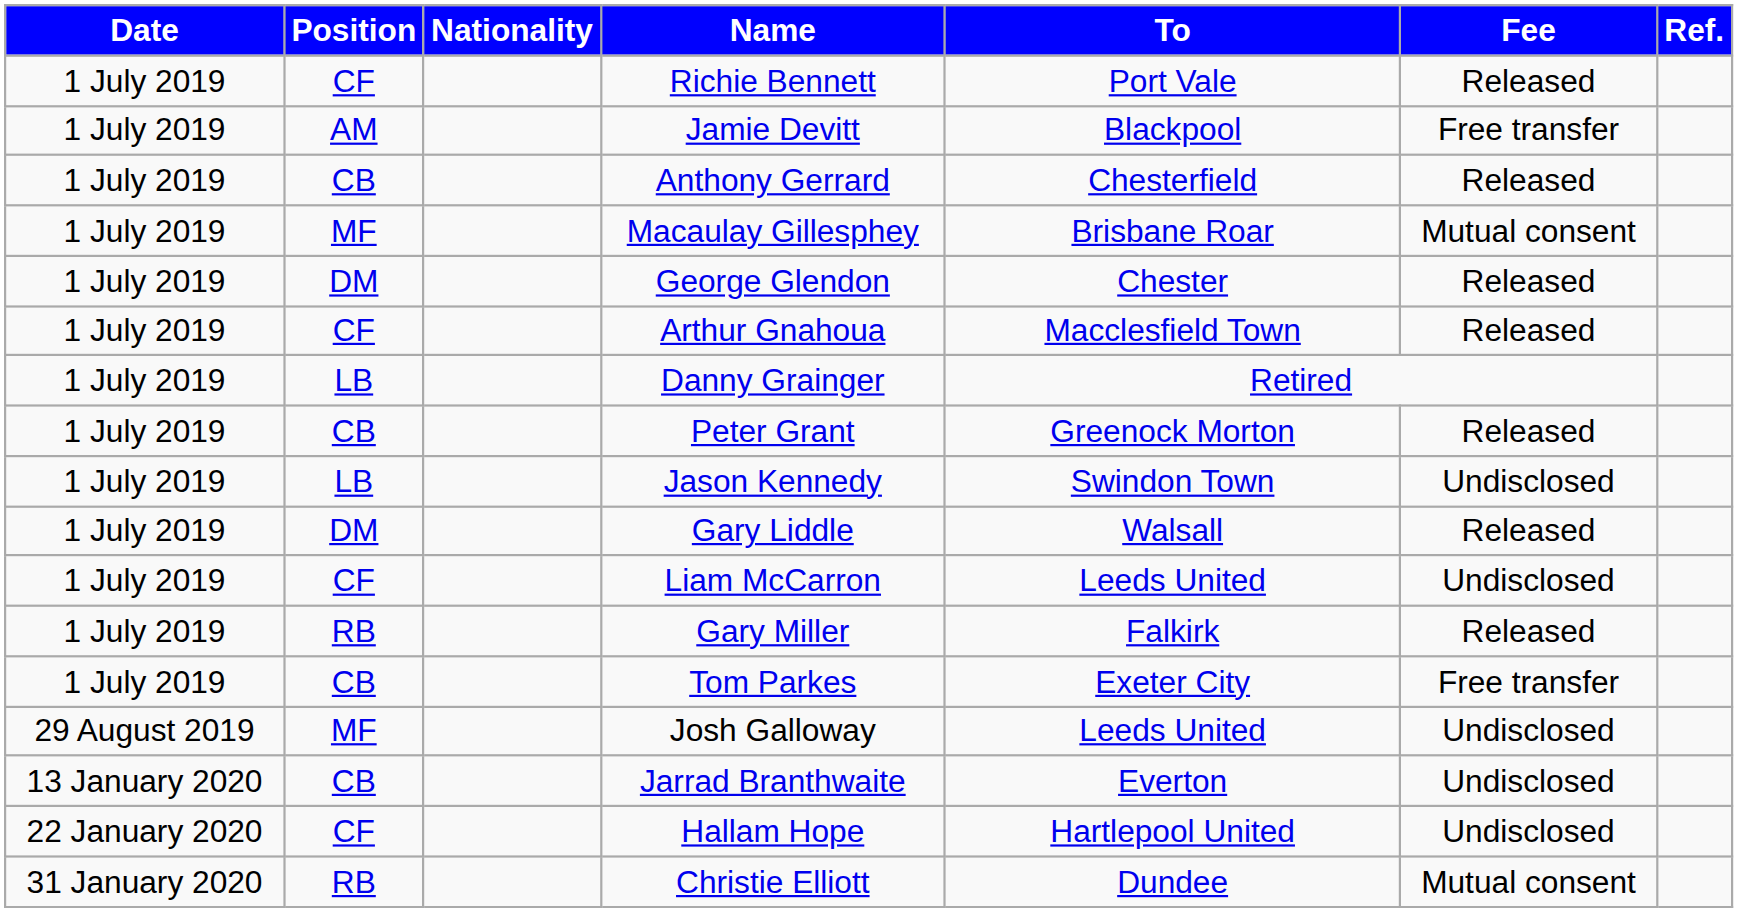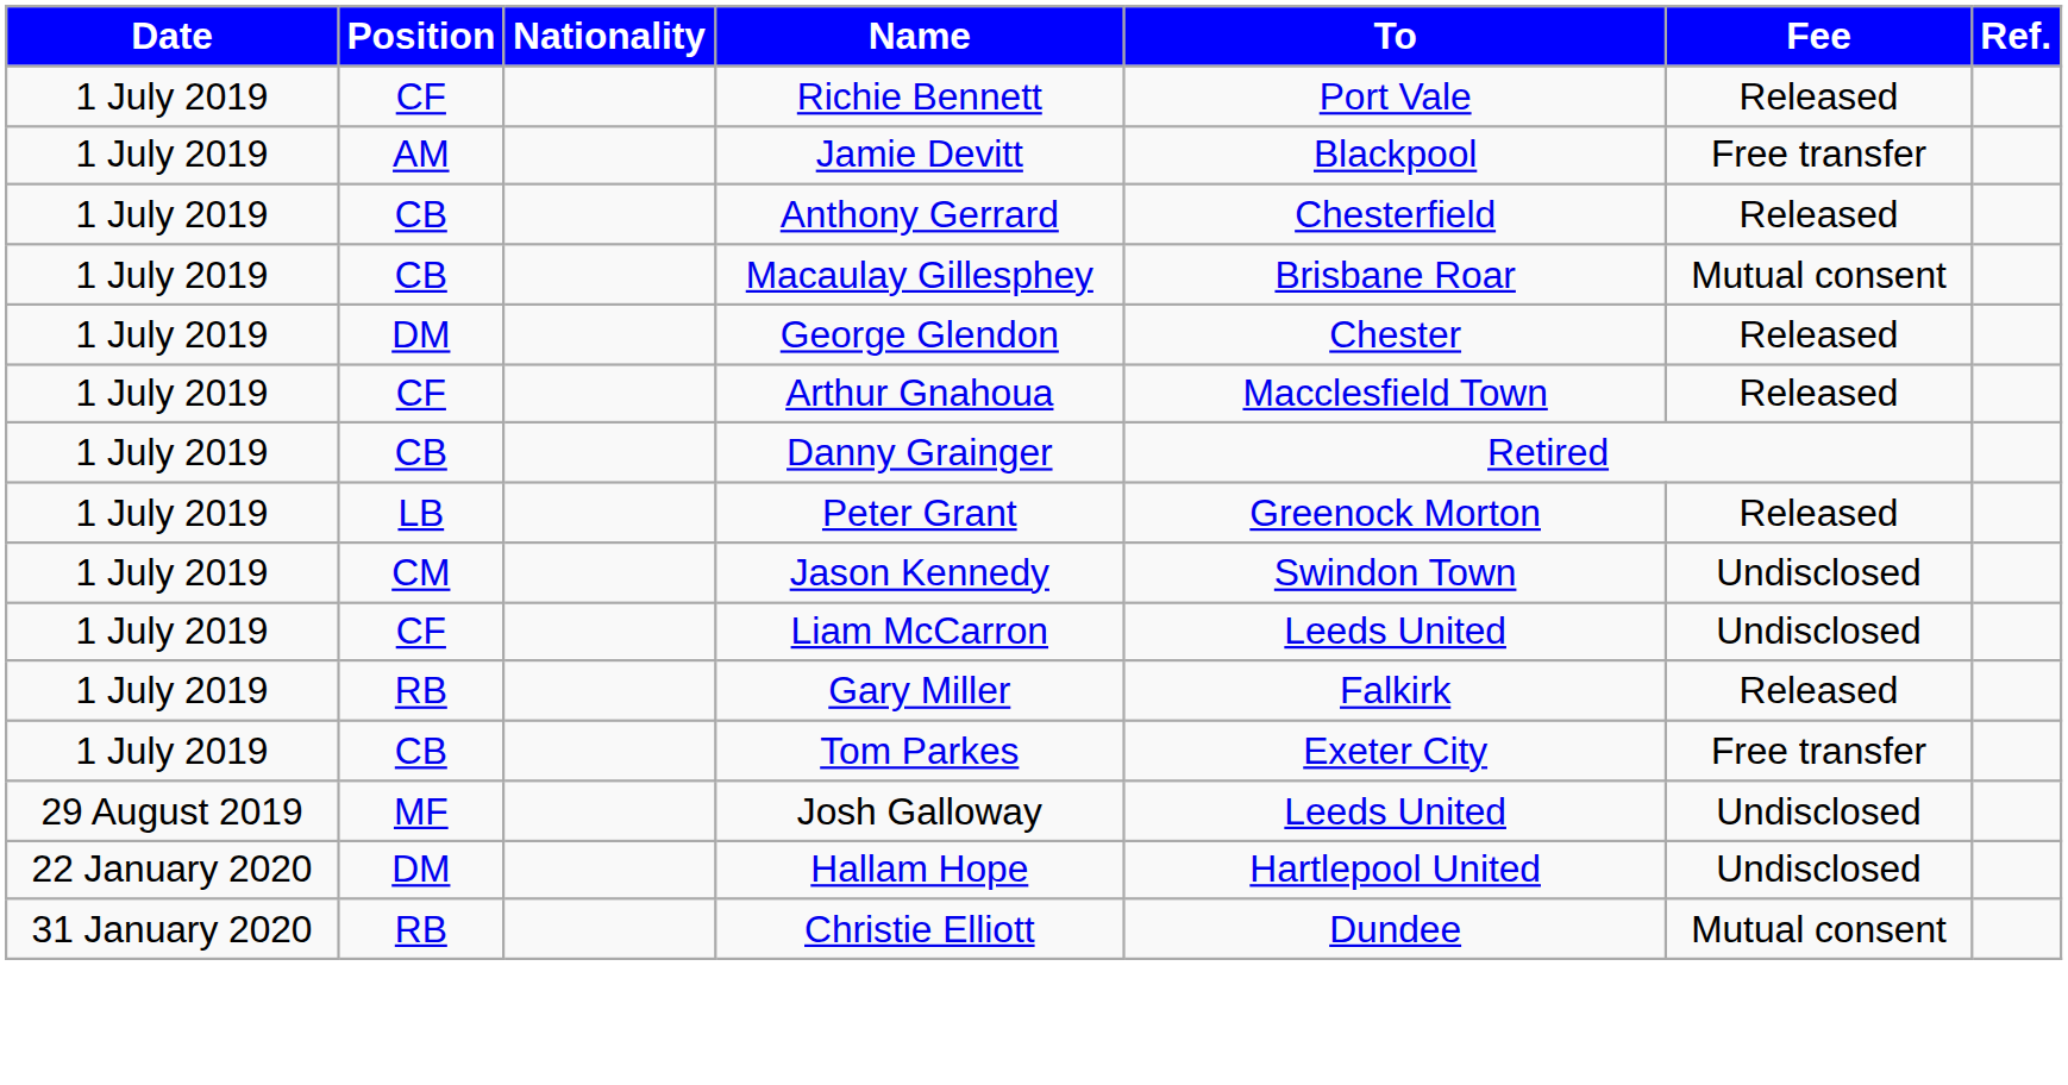 <table class="wikitable"  style="text-align:center; font-size:90%; ">
 <tr>
 <th style="background:#0000FF; color:#FFFFFF; width:120px;">Date</th>
 <th style="background:#0000FF; color:#FFFFFF; width:50px;">Position</th>
 <th style="background:#0000FF; color:#FFFFFF; width:50px;">Nationality</th>
 <th style="background:#0000FF; color:#FFFFFF; width:150px;">Name</th>
 <th style="background:#0000FF; color:#FFFFFF; width:200px;">To</th>
 <th style="background:#0000FF; color:#FFFFFF; width:110px;">Fee</th>
 <th style="background:#0000FF; color:#FFFFFF; width:25px;">Ref.</th>
 </tr>
 <tr>
 <td>1 July 2019</td>
 <td><a href='#'>CF</a></td>
 <td></td>
 <td><a href='#'>Richie Bennett</a></td>
 <td> <a href='#'>Port Vale</a></td>
 <td>Released</td>
 <td></td>
 </tr>
 <tr>
 <td>1 July 2019</td>
 <td><a href='#'>AM</a></td>
 <td></td>
 <td><a href='#'>Jamie Devitt</a></td>
 <td> <a href='#'>Blackpool</a></td>
 <td>Free transfer</td>
 <td></td>
 </tr>
 <tr>
 <td>1 July 2019</td>
 <td><a href='#'>CB</a></td>
 <td></td>
 <td><a href='#'>Anthony Gerrard</a></td>
 <td>  <a href='#'>Chesterfield</a></td>
 <td>Released</td>
 <td></td>
 </tr>
 <tr>
 <td>1 July 2019</td>
-<td><a href='#'>MF</a></td>
+<td><a href='#'>CB</a></td>
 <td></td>
 <td><a href='#'>Macaulay Gillesphey</a></td>
 <td> <a href='#'>Brisbane Roar</a></td>
 <td>Mutual consent</td>
 <td></td>
 </tr>
 <tr>
 <td>1 July 2019</td>
 <td><a href='#'>DM</a></td>
 <td></td>
 <td><a href='#'>George Glendon</a></td>
 <td> <a href='#'>Chester</a></td>
 <td>Released</td>
 <td></td>
 </tr>
 <tr>
 <td>1 July 2019</td>
 <td><a href='#'>CF</a></td>
 <td></td>
 <td><a href='#'>Arthur Gnahoua</a></td>
 <td> <a href='#'>Macclesfield Town</a></td>
 <td>Released</td>
 <td></td>
 </tr>
 <tr>
 <td>1 July 2019</td>
-<td><a href='#'>LB</a></td>
+<td><a href='#'>CB</a></td>
 <td></td>
 <td><a href='#'>Danny Grainger</a></td>
 <td colspan=2><a href='#'>Retired</a></td>
 <td></td>
 </tr>
 <tr>
 <td>1 July 2019</td>
-<td><a href='#'>CB</a></td>
+<td><a href='#'>LB</a></td>
 <td></td>
 <td><a href='#'>Peter Grant</a></td>
 <td> <a href='#'>Greenock Morton</a></td>
 <td>Released</td>
 <td></td>
 </tr>
 <tr>
 <td>1 July 2019</td>
-<td><a href='#'>LB</a></td>
+<td><a href='#'>CM</a></td>
 <td></td>
 <td><a href='#'>Jason Kennedy</a></td>
 <td> <a href='#'>Swindon Town</a></td>
 <td>Undisclosed</td>
-<td></td>
-</tr>
-<tr>
-<td>1 July 2019</td>
-<td><a href='#'>DM</a></td>
-<td></td>
-<td><a href='#'>Gary Liddle</a></td>
-<td> <a href='#'>Walsall</a></td>
-<td>Released</td>
 <td></td>
 </tr>
 <tr>
 <td>1 July 2019</td>
 <td><a href='#'>CF</a></td>
 <td></td>
 <td><a href='#'>Liam McCarron</a></td>
 <td> <a href='#'>Leeds United</a></td>
 <td>Undisclosed</td>
 <td></td>
 </tr>
 <tr>
 <td>1 July 2019</td>
 <td><a href='#'>RB</a></td>
 <td></td>
 <td><a href='#'>Gary Miller</a></td>
 <td> <a href='#'>Falkirk</a></td>
 <td>Released</td>
 <td></td>
 </tr>
 <tr>
 <td>1 July 2019</td>
 <td><a href='#'>CB</a></td>
 <td></td>
 <td><a href='#'>Tom Parkes</a></td>
 <td> <a href='#'>Exeter City</a></td>
 <td>Free transfer</td>
 <td></td>
 </tr>
 <tr>
 <td>29 August 2019</td>
 <td><a href='#'>MF</a></td>
 <td></td>
 <td>Josh Galloway</td>
 <td> <a href='#'>Leeds United</a></td>
 <td>Undisclosed</td>
 <td></td>
 </tr>
 <tr>
-<td>13 January 2020</td>
-<td><a href='#'>CB</a></td>
-<td></td>
-<td><a href='#'>Jarrad Branthwaite</a></td>
-<td> <a href='#'>Everton</a></td>
-<td>Undisclosed</td>
-<td></td>
-</tr>
-<tr>
 <td>22 January 2020</td>
-<td><a href='#'>CF</a></td>
+<td><a href='#'>DM</a></td>
 <td></td>
 <td><a href='#'>Hallam Hope</a></td>
 <td> <a href='#'>Hartlepool United</a></td>
 <td>Undisclosed</td>
 <td></td>
 </tr>
 <tr>
 <td>31 January 2020</td>
 <td><a href='#'>RB</a></td>
 <td></td>
 <td><a href='#'>Christie Elliott</a></td>
 <td> <a href='#'>Dundee</a></td>
 <td>Mutual consent</td>
 <td></td>
 </tr>
 </table>
